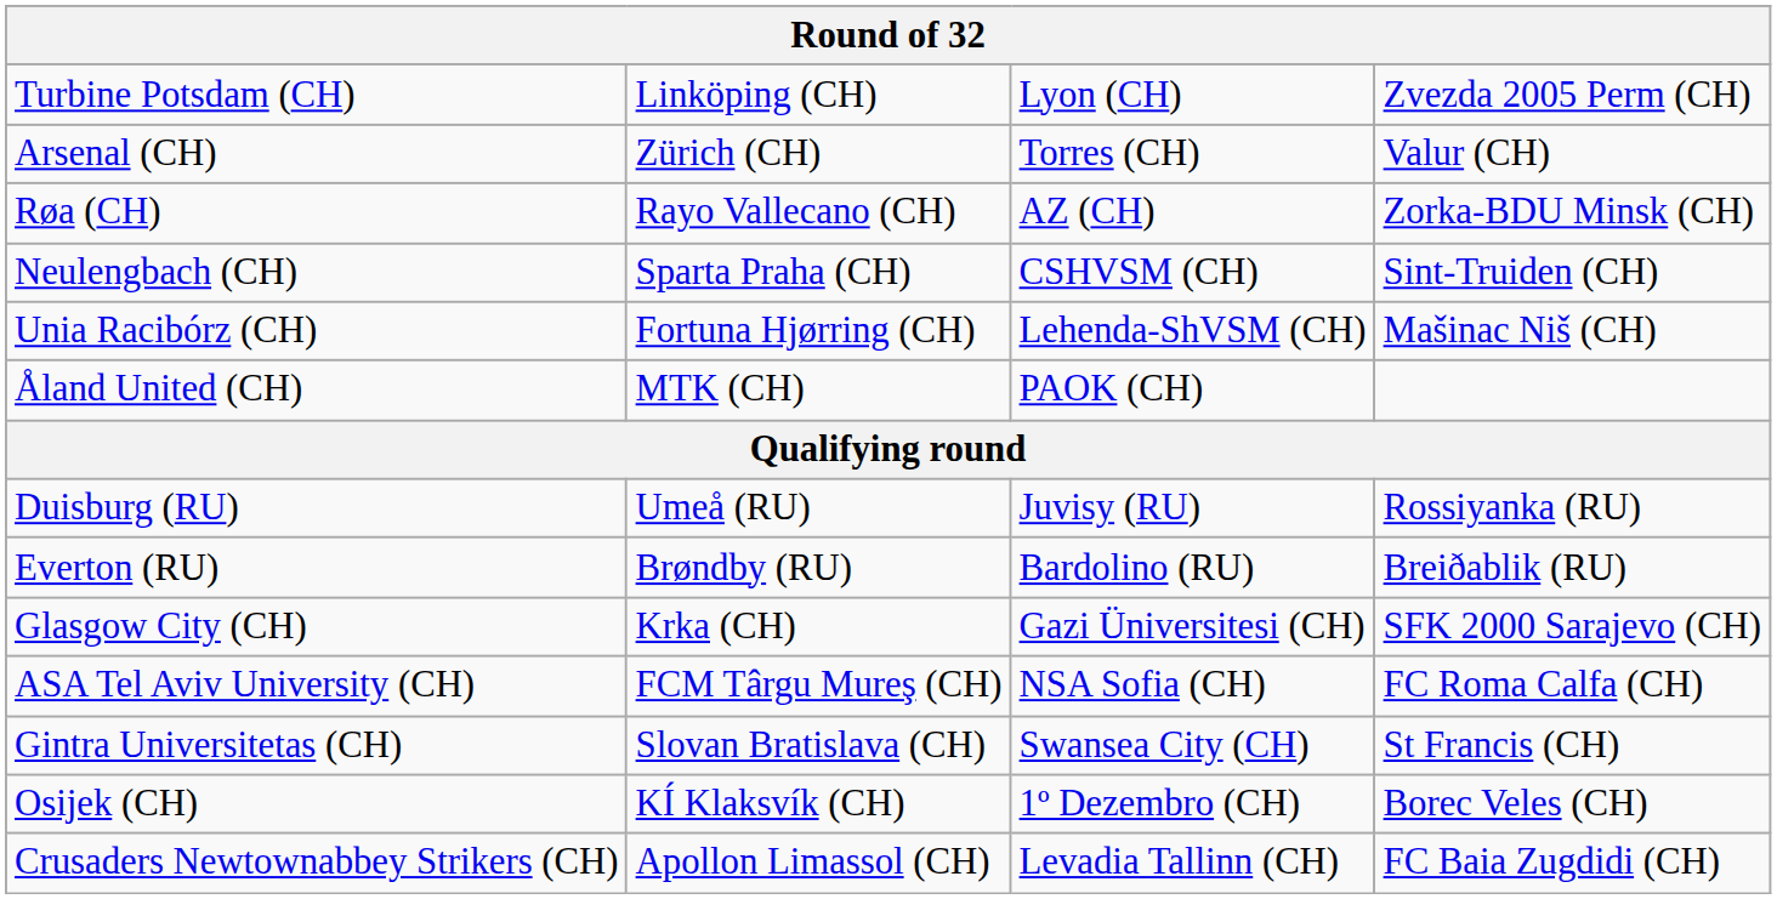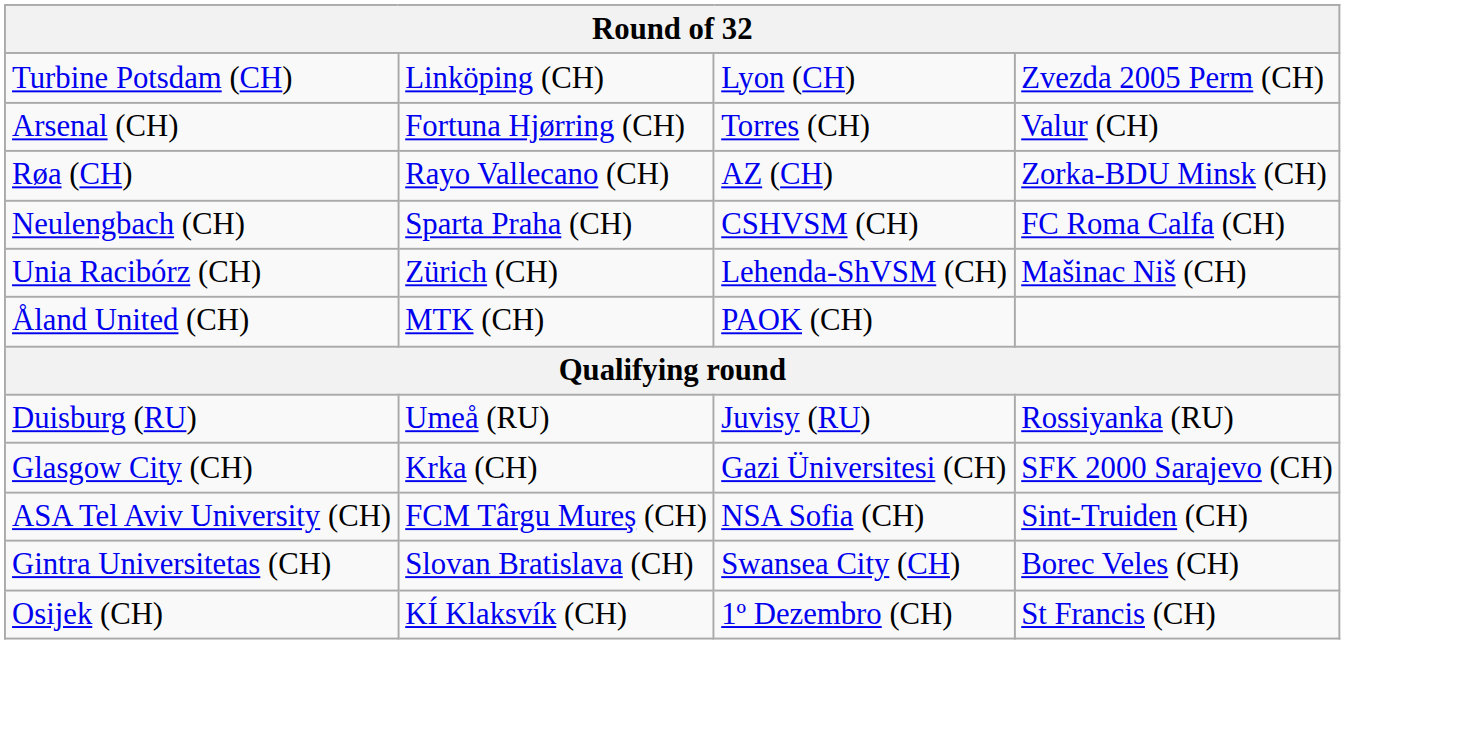 <table class="wikitable">
 <tr>
 <th colspan="4">Round of 32</th>
 </tr>
 <tr>
 <td> <a href='#'>Turbine Potsdam</a> (<a href='#'>CH</a>)</td>
 <td> <a href='#'>Linköping</a> (CH)</td>
 <td> <a href='#'>Lyon</a> (<a href='#'>CH</a>)</td>
 <td> <a href='#'>Zvezda 2005 Perm</a> (CH)</td>
 </tr>
 <tr>
 <td> <a href='#'>Arsenal</a> (CH)</td>
-<td> <a href='#'>Zürich</a> (CH)</td>
+<td> <a href='#'>Fortuna Hjørring</a> (CH)</td>
 <td> <a href='#'>Torres</a> (CH)</td>
 <td> <a href='#'>Valur</a> (CH)</td>
 </tr>
 <tr>
 <td> <a href='#'>Røa</a> (<a href='#'>CH</a>)</td>
 <td> <a href='#'>Rayo Vallecano</a> (CH)</td>
 <td> <a href='#'>AZ</a> (<a href='#'>CH</a>)</td>
 <td> <a href='#'>Zorka-BDU Minsk</a> (CH)</td>
 </tr>
 <tr>
 <td> <a href='#'>Neulengbach</a> (CH)</td>
 <td> <a href='#'>Sparta Praha</a> (CH)</td>
 <td> <a href='#'>CSHVSM</a> (CH)</td>
-<td> <a href='#'>Sint-Truiden</a> (CH)</td>
+<td> <a href='#'>FC Roma Calfa</a> (CH)</td>
 </tr>
 <tr>
 <td> <a href='#'>Unia Racibórz</a> (CH)</td>
-<td> <a href='#'>Fortuna Hjørring</a> (CH)</td>
+<td> <a href='#'>Zürich</a> (CH)</td>
 <td> <a href='#'>Lehenda-ShVSM</a> (CH)</td>
 <td> <a href='#'>Mašinac Niš</a> (CH)</td>
 </tr>
 <tr>
 <td> <a href='#'>Åland United</a> (CH)</td>
 <td> <a href='#'>MTK</a> (CH)</td>
 <td> <a href='#'>PAOK</a> (CH)</td>
 <td></td>
 </tr>
 <tr>
 <th colspan="4">Qualifying round</th>
 </tr>
 <tr>
 <td> <a href='#'>Duisburg</a> (<a href='#'>RU</a>)</td>
 <td> <a href='#'>Umeå</a> (RU)</td>
 <td> <a href='#'>Juvisy</a> (<a href='#'>RU</a>)</td>
 <td> <a href='#'>Rossiyanka</a> (RU)</td>
 </tr>
 <tr>
-<td> <a href='#'>Everton</a> (RU)</td>
-<td> <a href='#'>Brøndby</a> (RU)</td>
-<td> <a href='#'>Bardolino</a> (RU)</td>
-<td> <a href='#'>Breiðablik</a> (RU)</td>
-</tr>
-<tr>
 <td> <a href='#'>Glasgow City</a> (CH)</td>
 <td> <a href='#'>Krka</a> (CH)</td>
 <td> <a href='#'>Gazi Üniversitesi</a> (CH)</td>
 <td> <a href='#'>SFK 2000 Sarajevo</a> (CH)</td>
 </tr>
 <tr>
 <td> <a href='#'>ASA Tel Aviv University</a> (CH)</td>
 <td> <a href='#'>FCM Târgu Mureş</a> (CH)</td>
 <td> <a href='#'>NSA Sofia</a> (CH)</td>
-<td> <a href='#'>FC Roma Calfa</a> (CH)</td>
+<td> <a href='#'>Sint-Truiden</a> (CH)</td>
 </tr>
 <tr>
 <td> <a href='#'>Gintra Universitetas</a> (CH)</td>
 <td> <a href='#'>Slovan Bratislava</a> (CH)</td>
 <td> <a href='#'>Swansea City</a> (<a href='#'>CH</a>)</td>
-<td> <a href='#'>St Francis</a> (CH)</td>
+<td> <a href='#'>Borec Veles</a> (CH)</td>
 </tr>
 <tr>
 <td> <a href='#'>Osijek</a> (CH)</td>
 <td> <a href='#'>KÍ Klaksvík</a> (CH)</td>
 <td> <a href='#'>1º Dezembro</a> (CH)</td>
-<td> <a href='#'>Borec Veles</a> (CH)</td>
-</tr>
-<tr>
-<td> <a href='#'>Crusaders Newtownabbey Strikers</a> (CH)</td>
-<td> <a href='#'>Apollon Limassol</a> (CH)</td>
-<td> <a href='#'>Levadia Tallinn</a> (CH)</td>
-<td> <a href='#'>FC Baia Zugdidi</a> (CH)</td>
+<td> <a href='#'>St Francis</a> (CH)</td>
 </tr>
 </table>
